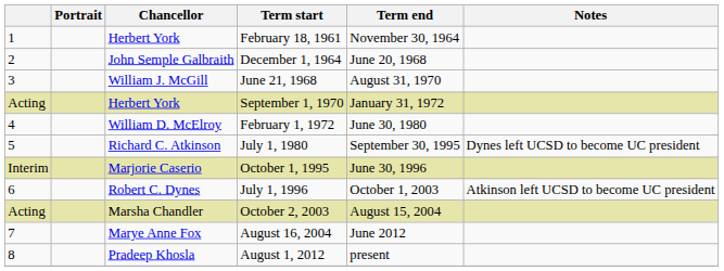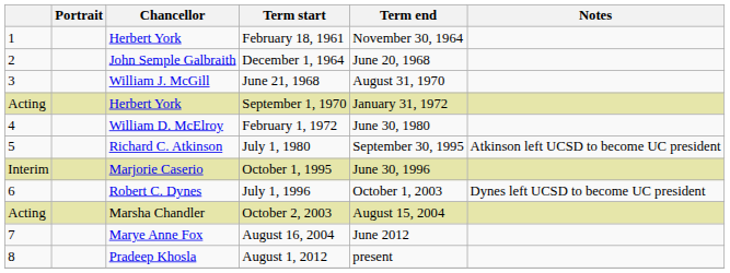 <table class=wikitable style="text-align:left">
 <tr>
 <th></th>
 <th>Portrait</th>
 <th>Chancellor</th>
 <th>Term start</th>
 <th>Term end</th>
 <th>Notes</th>
 </tr>
 <tr>
 <td>1</td>
 <td></td>
 <td><a href='#'>Herbert York</a></td>
 <td>February 18, 1961</td>
 <td>November 30, 1964</td>
 <td></td>
 </tr>
 <tr>
 <td>2</td>
 <td></td>
 <td><a href='#'>John Semple Galbraith</a></td>
 <td>December 1, 1964</td>
 <td>June 20, 1968</td>
 <td></td>
 </tr>
 <tr>
 <td>3</td>
 <td></td>
 <td><a href='#'>William J. McGill</a></td>
 <td>June 21, 1968</td>
 <td>August 31, 1970</td>
 <td></td>
 </tr>
 <tr bgcolor="#e6e6aa">
 <td>Acting</td>
 <td></td>
 <td><a href='#'>Herbert York</a></td>
 <td nowrap>September 1, 1970</td>
 <td>January 31, 1972</td>
 <td></td>
 </tr>
 <tr>
 <td>4</td>
 <td></td>
 <td><a href='#'>William D. McElroy</a></td>
 <td>February 1, 1972</td>
 <td>June 30, 1980</td>
 <td></td>
 </tr>
 <tr>
 <td>5</td>
 <td></td>
 <td><a href='#'>Richard C. Atkinson</a></td>
 <td>July 1, 1980</td>
 <td nowrap>September 30, 1995</td>
-<td>Dynes left UCSD to become UC president</td>
+<td> Atkinson left UCSD to become UC president</td>
 </tr>
 <tr bgcolor="#e6e6aa">
 <td>Interim</td>
 <td></td>
 <td><a href='#'>Marjorie Caserio</a></td>
 <td>October 1, 1995</td>
 <td>June 30, 1996</td>
 <td></td>
 </tr>
 <tr>
 <td>6</td>
 <td></td>
 <td><a href='#'>Robert C. Dynes</a></td>
 <td>July 1, 1996</td>
 <td>October 1, 2003</td>
-<td> Atkinson left UCSD to become UC president</td>
+<td>Dynes left UCSD to become UC president</td>
 </tr>
 <tr bgcolor="#e6e6aa">
 <td>Acting</td>
 <td></td>
 <td>Marsha Chandler</td>
 <td>October 2, 2003</td>
 <td>August 15, 2004</td>
 <td></td>
 </tr>
 <tr>
 <td>7</td>
 <td></td>
 <td><a href='#'>Marye Anne Fox</a></td>
 <td>August 16, 2004</td>
 <td>June 2012</td>
 <td></td>
 </tr>
 <tr>
 <td>8</td>
 <td></td>
 <td><a href='#'>Pradeep Khosla</a></td>
 <td>August 1, 2012</td>
 <td>present</td>
 <td></td>
 </tr>
 <tr>
 </tr>
 </table>
